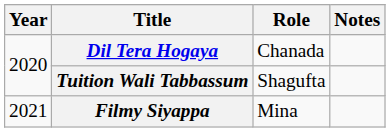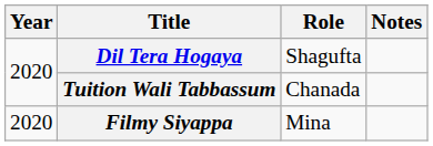 <table class="wikitable sortable plainrowheaders">
 <tr style="background:#ccc; text-align:center;">
 <th scope="col">Year</th>
 <th scope="col">Title</th>
 <th scope="col">Role</th>
 <th scope="col">Notes</th>
 </tr>
 <tr>
 <td rowspan="2">2020</td>
 <th scope="row"><em><a href='#'>Dil Tera Hogaya</a></em></th>
+<td>Shagufta</td>
+<td></td>
+</tr>
+<tr>
+<th scope="row"><em>Tuition Wali Tabbassum</em></th>
 <td>Chanada</td>
 <td></td>
 </tr>
 <tr>
-<th scope="row"><em>Tuition Wali Tabbassum</em></th>
-<td>Shagufta</td>
-<td></td>
-</tr>
-<tr>
-<td>2021</td>
+<td>2020</td>
 <th scope="row"><em>Filmy Siyappa</em></th>
 <td>Mina</td>
 <td></td>
 </tr>
 </table>
